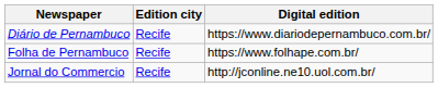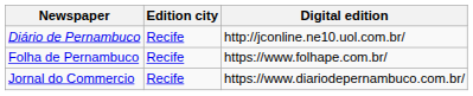 <table class="wikitable sortable">
 <tr style="text-align:center">
 <th>Newspaper</th>
 <th>Edition city</th>
 <th>Digital edition</th>
 </tr>
 <tr>
 <td><em><a href='#'>Diário de Pernambuco</a></em></td>
 <td><a href='#'>Recife</a></td>
-<td>https://www.diariodepernambuco.com.br/</td>
+<td>http://jconline.ne10.uol.com.br/</td>
 </tr>
 <tr>
 <td><a href='#'>Folha de Pernambuco</a></td>
 <td><a href='#'>Recife</a></td>
 <td>https://www.folhape.com.br/</td>
 </tr>
 <tr>
 <td><a href='#'>Jornal do Commercio</a></td>
 <td><a href='#'>Recife</a></td>
-<td>http://jconline.ne10.uol.com.br/</td>
+<td>https://www.diariodepernambuco.com.br/</td>
 </tr>
 </table>
